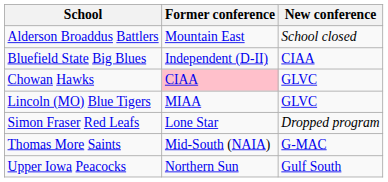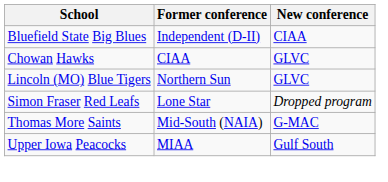 <table class="wikitable sortable">
 <tr>
 <th>School</th>
 <th>Former conference</th>
 <th>New conference</th>
-</tr>
-<tr>
-<td><a href='#'>Alderson Broaddus</a> <a href='#'>Battlers</a></td>
-<td><a href='#'>Mountain East</a></td>
-<td><em>School closed</em></td>
 </tr>
 <tr>
 <td><a href='#'>Bluefield State</a> <a href='#'>Big Blues</a></td>
 <td><a href='#'>Independent (D-II)</a></td>
 <td><a href='#'>CIAA</a></td>
 </tr>
 <tr>
 <td><a href='#'>Chowan</a> <a href='#'>Hawks</a></td>
-<td style="background: pink;"><a href='#'>CIAA</a></td>
+<td><a href='#'>CIAA</a></td>
 <td><a href='#'>GLVC</a></td>
 </tr>
 <tr>
 <td><a href='#'>Lincoln (MO)</a> <a href='#'>Blue Tigers</a></td>
-<td><a href='#'>MIAA</a></td>
+<td><a href='#'>Northern Sun</a></td>
 <td><a href='#'>GLVC</a></td>
 </tr>
 <tr>
 <td><a href='#'>Simon Fraser</a> <a href='#'>Red Leafs</a></td>
 <td><a href='#'>Lone Star</a></td>
 <td><em>Dropped program</em></td>
 </tr>
 <tr>
 <td><a href='#'>Thomas More</a> <a href='#'>Saints</a></td>
 <td><a href='#'>Mid-South</a> (<a href='#'>NAIA</a>)</td>
 <td><a href='#'>G-MAC</a></td>
 </tr>
 <tr>
 <td><a href='#'>Upper Iowa</a> <a href='#'>Peacocks</a></td>
-<td><a href='#'>Northern Sun</a></td>
+<td><a href='#'>MIAA</a></td>
 <td><a href='#'>Gulf South</a></td>
 </tr>
 </table>
